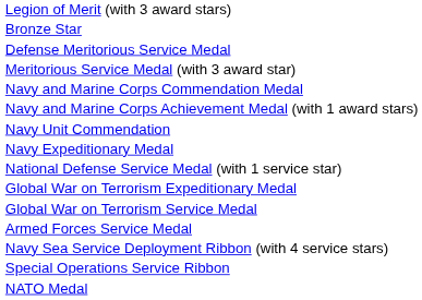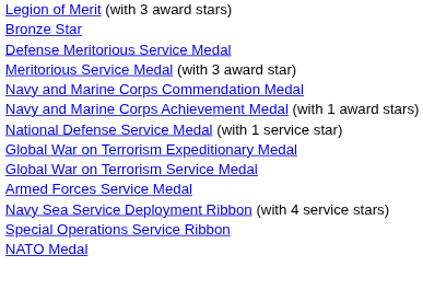 <table>
 <tr>
 <td></td>
 <td><a href='#'>Legion of Merit</a> (with 3 award stars)</td>
 </tr>
 <tr>
 <td></td>
 <td><a href='#'>Bronze Star</a></td>
 </tr>
 <tr>
 <td></td>
 <td><a href='#'>Defense Meritorious Service Medal</a></td>
 </tr>
 <tr>
 <td></td>
 <td><a href='#'>Meritorious Service Medal</a> (with 3 award star)</td>
 </tr>
 <tr>
 <td></td>
 <td><a href='#'>Navy and Marine Corps Commendation Medal</a></td>
 </tr>
 <tr>
 <td></td>
 <td><a href='#'>Navy and Marine Corps Achievement Medal</a> (with 1 award stars)</td>
-</tr>
-<tr>
-<td></td>
-<td><a href='#'>Navy Unit Commendation</a></td>
-</tr>
-<tr>
-<td></td>
-<td><a href='#'>Navy Expeditionary Medal</a></td>
 </tr>
 <tr>
 <td></td>
 <td><a href='#'>National Defense Service Medal</a> (with 1 service star)</td>
 </tr>
 <tr>
 <td></td>
 <td><a href='#'>Global War on Terrorism Expeditionary Medal</a></td>
 </tr>
 <tr>
 <td></td>
 <td><a href='#'>Global War on Terrorism Service Medal</a></td>
 </tr>
 <tr>
 <td></td>
 <td><a href='#'>Armed Forces Service Medal</a></td>
 </tr>
 <tr>
 <td></td>
 <td><a href='#'>Navy Sea Service Deployment Ribbon</a> (with 4 service stars)</td>
 </tr>
 <tr>
 <td></td>
 <td><a href='#'>Special Operations Service Ribbon</a></td>
 </tr>
 <tr>
 <td></td>
 <td><a href='#'>NATO Medal</a></td>
 </tr>
 </table>
